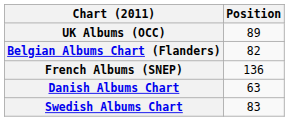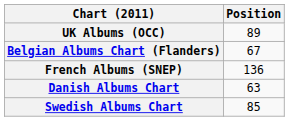 <table class="wikitable sortable plainrowheaders" style="text-align:center">
 <tr>
 <th scope="col">Chart (2011)</th>
 <th scope="col">Position</th>
 </tr>
 <tr>
 <th scope="row">UK Albums (OCC)</th>
 <td>89</td>
 </tr>
 <tr>
 <th scope="row"><a href='#'>Belgian Albums Chart</a> (Flanders)</th>
-<td>82</td>
+<td>67</td>
 </tr>
 <tr>
 <th scope="row">French Albums (SNEP)</th>
 <td>136</td>
 </tr>
 <tr>
 <th scope="row"><a href='#'>Danish Albums Chart</a></th>
 <td>63</td>
 </tr>
 <tr>
 <th scope="row"><a href='#'>Swedish Albums Chart</a></th>
-<td>83</td>
+<td>85</td>
 </tr>
 </table>
